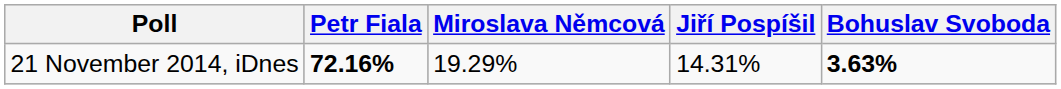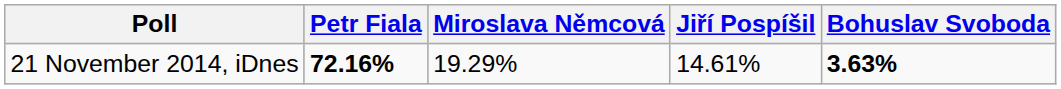 <table class="wikitable">
 <tr>
 <th>Poll</th>
 <th><a href='#'>Petr Fiala</a></th>
 <th><a href='#'>Miroslava Němcová</a></th>
 <th><a href='#'>Jiří Pospíšil</a></th>
 <th><a href='#'>Bohuslav Svoboda</a></th>
 </tr>
 <tr>
 <td>21 November 2014, iDnes</td>
 <td><strong>72.16%</strong></td>
 <td>19.29%</td>
-<td>14.31%</td>
+<td>14.61%</td>
 <td><strong>3.63%</strong></td>
 </tr>
 </table>
